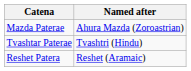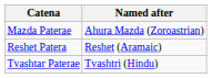 <table class="wikitable">
 <tr>
 <th>Catena</th>
 <th>Named after</th>
 </tr>
 <tr>
 <td><a href='#'>Mazda Paterae</a></td>
 <td><a href='#'>Ahura Mazda</a> (<a href='#'>Zoroastrian</a>)</td>
 </tr>
 <tr>
+<td><a href='#'>Reshet Patera</a></td>
+<td><a href='#'>Reshet</a> (<a href='#'>Aramaic</a>)</td>
+</tr>
+<tr>
 <td><a href='#'>Tvashtar Paterae</a></td>
 <td><a href='#'>Tvashtri</a> (<a href='#'>Hindu</a>)</td>
 </tr>
-<tr>
-<td><a href='#'>Reshet Patera</a></td>
-<td><a href='#'>Reshet</a> (<a href='#'>Aramaic</a>)</td>
-</tr>
 </table>
